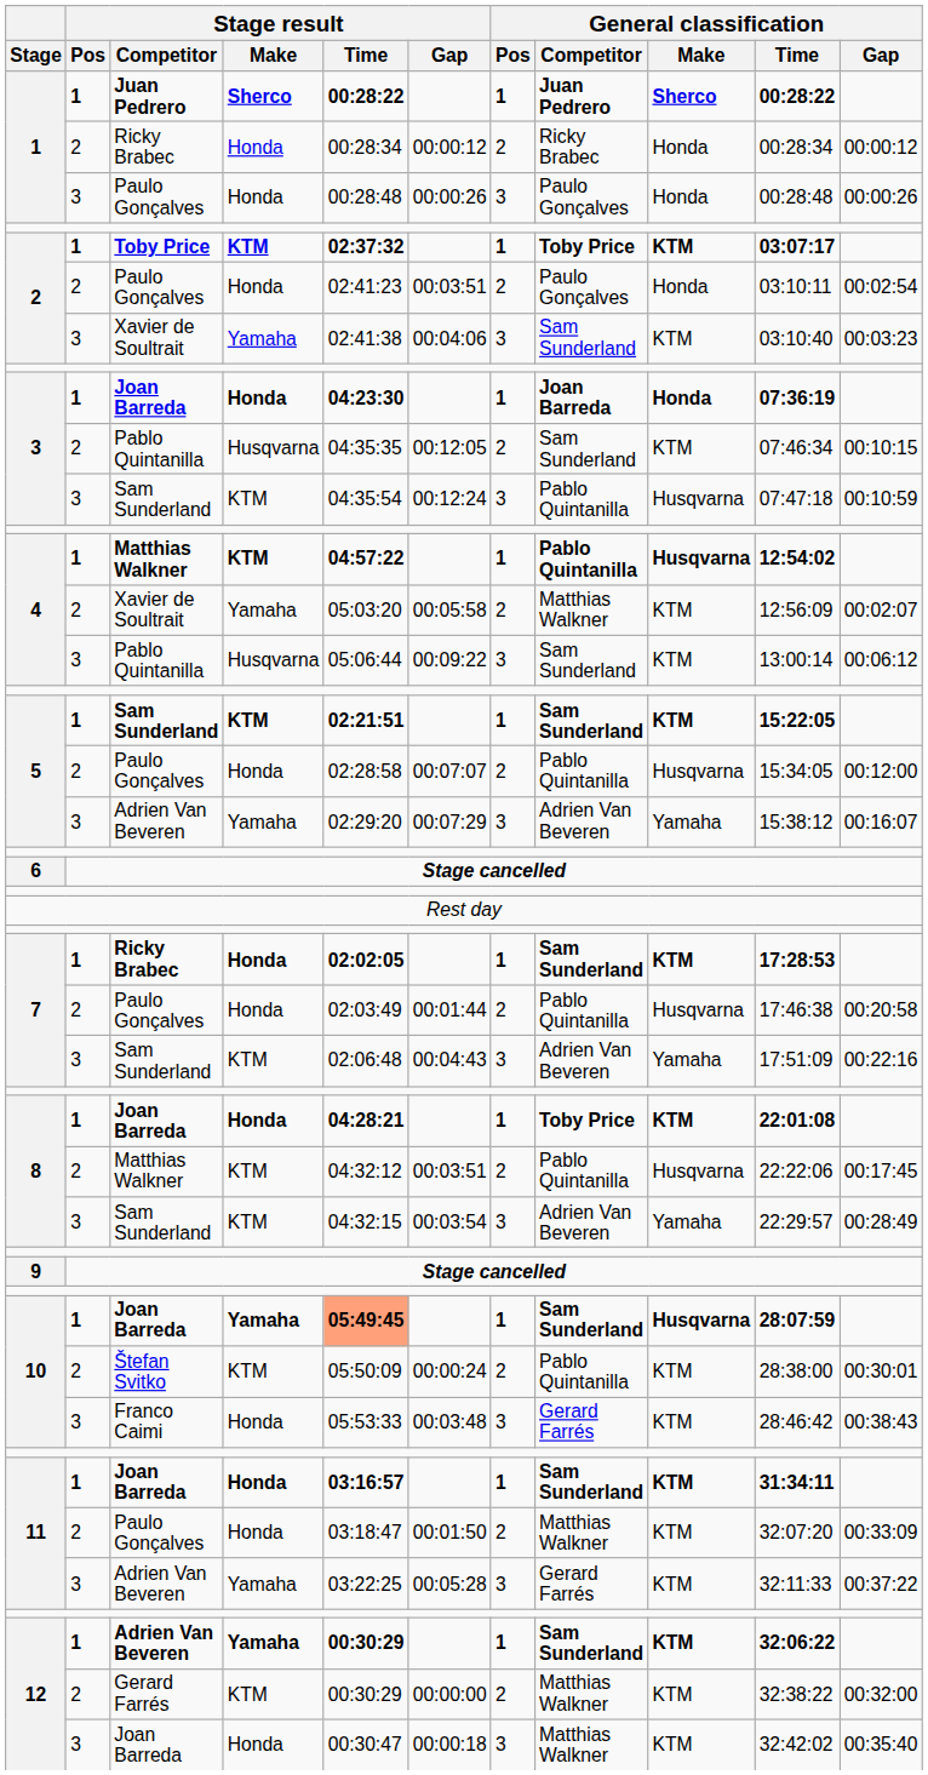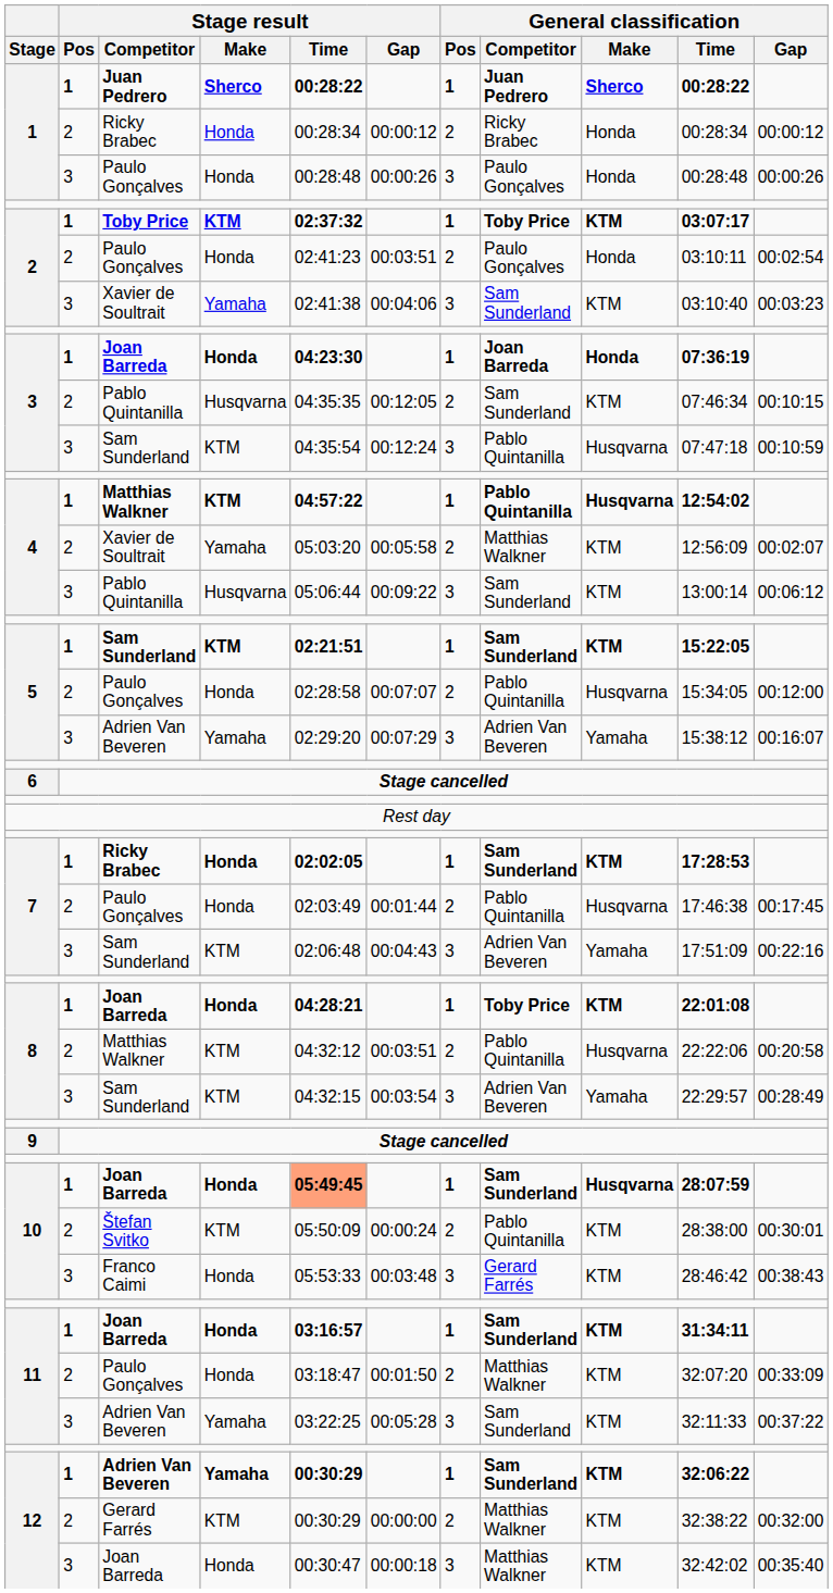 <table class="wikitable" style="font-size:85%">
 <tr>
 <th></th>
 <th colspan=5><big>Stage result </big></th>
 <th colspan=5><big>General classification</big></th>
 </tr>
 <tr>
 <th width="40px">Stage</th>
 <th width="30px">Pos</th>
 <th width="200px">Competitor</th>
 <th width="70px">Make</th>
 <th width="40px">Time</th>
 <th width="40px">Gap</th>
 <th width="30px">Pos</th>
 <th width="200px">Competitor</th>
 <th width="70px">Make</th>
 <th width="40px">Time</th>
 <th width="40px">Gap</th>
 </tr>
 <tr>
 <th rowspan=3>1</th>
 <td><strong>1</strong></td>
 <td><strong> Juan Pedrero</strong></td>
 <td><strong><a href='#'>Sherco</a></strong></td>
 <td><strong>00:28:22</strong></td>
 <td></td>
 <td><strong>1</strong></td>
 <td><strong> Juan Pedrero</strong></td>
 <td><strong><a href='#'>Sherco</a></strong></td>
 <td><strong>00:28:22</strong></td>
 <td></td>
 </tr>
 <tr>
 <td>2</td>
 <td> Ricky Brabec</td>
 <td><a href='#'>Honda</a></td>
 <td>00:28:34</td>
 <td>00:00:12</td>
 <td>2</td>
 <td> Ricky Brabec</td>
 <td>Honda</td>
 <td>00:28:34</td>
 <td>00:00:12</td>
 </tr>
 <tr>
 <td>3</td>
 <td> Paulo Gonçalves</td>
 <td>Honda</td>
 <td>00:28:48</td>
 <td>00:00:26</td>
 <td>3</td>
 <td> Paulo Gonçalves</td>
 <td>Honda</td>
 <td>00:28:48</td>
 <td>00:00:26</td>
 </tr>
 <tr>
 <td colspan=11></td>
 </tr>
 <tr>
 <th rowspan=3>2</th>
 <td><strong>1</strong></td>
 <td><strong> <a href='#'>Toby Price</a></strong></td>
 <td><strong><a href='#'>KTM</a></strong></td>
 <td><strong>02:37:32</strong></td>
 <td></td>
 <td><strong>1</strong></td>
 <td><strong> Toby Price</strong></td>
 <td><strong>KTM</strong></td>
 <td><strong>03:07:17</strong></td>
 <td></td>
 </tr>
 <tr>
 <td>2</td>
 <td> Paulo Gonçalves</td>
 <td>Honda</td>
 <td>02:41:23</td>
 <td>00:03:51</td>
 <td>2</td>
 <td> Paulo Gonçalves</td>
 <td>Honda</td>
 <td>03:10:11</td>
 <td>00:02:54</td>
 </tr>
 <tr>
 <td>3</td>
 <td> Xavier de Soultrait</td>
 <td><a href='#'>Yamaha</a></td>
 <td>02:41:38</td>
 <td>00:04:06</td>
 <td>3</td>
 <td> <a href='#'>Sam Sunderland</a></td>
 <td>KTM</td>
 <td>03:10:40</td>
 <td>00:03:23</td>
 </tr>
 <tr>
 <td colspan=11></td>
 </tr>
 <tr>
 <th rowspan=3>3</th>
 <td><strong>1</strong></td>
 <td><strong> <a href='#'>Joan Barreda</a></strong></td>
 <td><strong>Honda</strong></td>
 <td><strong>04:23:30</strong></td>
 <td></td>
 <td><strong>1</strong></td>
 <td><strong> Joan Barreda</strong></td>
 <td><strong>Honda</strong></td>
 <td><strong>07:36:19</strong></td>
 <td></td>
 </tr>
 <tr>
 <td>2</td>
 <td> Pablo Quintanilla</td>
 <td>Husqvarna</td>
 <td>04:35:35</td>
 <td>00:12:05</td>
 <td>2</td>
 <td> Sam Sunderland</td>
 <td>KTM</td>
 <td>07:46:34</td>
 <td>00:10:15</td>
 </tr>
 <tr>
 <td>3</td>
 <td> Sam Sunderland</td>
 <td>KTM</td>
 <td>04:35:54</td>
 <td>00:12:24</td>
 <td>3</td>
 <td> Pablo Quintanilla</td>
 <td>Husqvarna</td>
 <td>07:47:18</td>
 <td>00:10:59</td>
 </tr>
 <tr>
 <td colspan=11></td>
 </tr>
 <tr>
 <th rowspan=3>4</th>
 <td><strong>1</strong></td>
 <td><strong> Matthias Walkner</strong></td>
 <td><strong>KTM</strong></td>
 <td><strong>04:57:22</strong></td>
 <td></td>
 <td><strong>1</strong></td>
 <td><strong> Pablo Quintanilla</strong></td>
 <td><strong>Husqvarna</strong></td>
 <td><strong>12:54:02</strong></td>
 <td></td>
 </tr>
 <tr>
 <td>2</td>
 <td> Xavier de Soultrait</td>
 <td>Yamaha</td>
 <td>05:03:20</td>
 <td>00:05:58</td>
 <td>2</td>
 <td> Matthias Walkner</td>
 <td>KTM</td>
 <td>12:56:09</td>
 <td>00:02:07</td>
 </tr>
 <tr>
 <td>3</td>
 <td> Pablo Quintanilla</td>
 <td>Husqvarna</td>
 <td>05:06:44</td>
 <td>00:09:22</td>
 <td>3</td>
 <td> Sam Sunderland</td>
 <td>KTM</td>
 <td>13:00:14</td>
 <td>00:06:12</td>
 </tr>
 <tr>
 <td colspan=11></td>
 </tr>
 <tr>
 <th rowspan=3>5</th>
 <td><strong>1</strong></td>
 <td><strong> Sam Sunderland</strong></td>
 <td><strong>KTM</strong></td>
 <td><strong>02:21:51</strong></td>
 <td></td>
 <td><strong>1</strong></td>
 <td><strong> Sam Sunderland</strong></td>
 <td><strong>KTM</strong></td>
 <td><strong>15:22:05</strong></td>
 <td></td>
 </tr>
 <tr>
 <td>2</td>
 <td> Paulo Gonçalves</td>
 <td>Honda</td>
 <td>02:28:58</td>
 <td>00:07:07</td>
 <td>2</td>
 <td> Pablo Quintanilla</td>
 <td>Husqvarna</td>
 <td>15:34:05</td>
 <td>00:12:00</td>
 </tr>
 <tr>
 <td>3</td>
 <td> Adrien Van Beveren</td>
 <td>Yamaha</td>
 <td>02:29:20</td>
 <td>00:07:29</td>
 <td>3</td>
 <td> Adrien Van Beveren</td>
 <td>Yamaha</td>
 <td>15:38:12</td>
 <td>00:16:07</td>
 </tr>
 <tr>
 <td colspan=11></td>
 </tr>
 <tr>
 <th>6</th>
 <td colspan=10 style="text-align:center;"><strong><em>Stage cancelled</em></strong></td>
 </tr>
 <tr>
 <td colspan=11></td>
 </tr>
 <tr>
 <td colspan=11 style="text-align:center;"><em>Rest day</em></td>
 </tr>
 <tr>
 <td colspan=11></td>
 </tr>
 <tr>
 <th rowspan=3>7</th>
 <td><strong>1</strong></td>
 <td><strong> Ricky Brabec</strong></td>
 <td><strong>Honda</strong></td>
 <td><strong>02:02:05</strong></td>
 <td></td>
 <td><strong>1</strong></td>
 <td><strong> Sam Sunderland</strong></td>
 <td><strong>KTM</strong></td>
 <td><strong>17:28:53</strong></td>
 <td></td>
 </tr>
 <tr>
 <td>2</td>
 <td> Paulo Gonçalves</td>
 <td>Honda</td>
 <td>02:03:49</td>
 <td>00:01:44</td>
 <td>2</td>
 <td> Pablo Quintanilla</td>
 <td>Husqvarna</td>
 <td>17:46:38</td>
-<td>00:20:58</td>
+<td>00:17:45</td>
 </tr>
 <tr>
 <td>3</td>
 <td> Sam Sunderland</td>
 <td>KTM</td>
 <td>02:06:48</td>
 <td>00:04:43</td>
 <td>3</td>
 <td> Adrien Van Beveren</td>
 <td>Yamaha</td>
 <td>17:51:09</td>
 <td>00:22:16</td>
 </tr>
 <tr>
 <td colspan=11></td>
 </tr>
 <tr>
 <th rowspan=3>8</th>
 <td><strong>1</strong></td>
 <td><strong> Joan Barreda</strong></td>
 <td><strong>Honda</strong></td>
 <td><strong>04:28:21</strong></td>
 <td></td>
 <td><strong>1</strong></td>
 <td><strong> Toby Price</strong></td>
 <td><strong>KTM</strong></td>
 <td><strong>22:01:08</strong></td>
 <td></td>
 </tr>
 <tr>
 <td>2</td>
 <td> Matthias Walkner</td>
 <td>KTM</td>
 <td>04:32:12</td>
 <td>00:03:51</td>
 <td>2</td>
 <td> Pablo Quintanilla</td>
 <td>Husqvarna</td>
 <td>22:22:06</td>
-<td>00:17:45</td>
+<td>00:20:58</td>
 </tr>
 <tr>
 <td>3</td>
 <td> Sam Sunderland</td>
 <td>KTM</td>
 <td>04:32:15</td>
 <td>00:03:54</td>
 <td>3</td>
 <td> Adrien Van Beveren</td>
 <td>Yamaha</td>
 <td>22:29:57</td>
 <td>00:28:49</td>
 </tr>
 <tr>
 <td colspan=11></td>
 </tr>
 <tr>
 <th>9</th>
 <td colspan=10 style="text-align:center;"><strong><em>Stage cancelled</em></strong></td>
 </tr>
 <tr>
 <td colspan=11></td>
 </tr>
 <tr>
 <th rowspan=3>10</th>
 <td><strong>1</strong></td>
 <td><strong> Joan Barreda</strong></td>
-<td><strong>Yamaha</strong></td>
+<td><strong>Honda</strong></td>
 <td style="background: lightsalmon;"><strong>05:49:45</strong></td>
 <td></td>
 <td><strong>1</strong></td>
 <td><strong> Sam Sunderland</strong></td>
 <td><strong>Husqvarna</strong></td>
 <td><strong>28:07:59</strong></td>
 <td></td>
 </tr>
 <tr>
 <td>2</td>
 <td> <a href='#'>Štefan Svitko</a></td>
 <td>KTM</td>
 <td>05:50:09</td>
 <td>00:00:24</td>
 <td>2</td>
 <td> Pablo Quintanilla</td>
 <td>KTM</td>
 <td>28:38:00</td>
 <td>00:30:01</td>
 </tr>
 <tr>
 <td>3</td>
 <td> Franco Caimi</td>
 <td>Honda</td>
 <td>05:53:33</td>
 <td>00:03:48</td>
 <td>3</td>
 <td> <a href='#'>Gerard Farrés</a></td>
 <td>KTM</td>
 <td>28:46:42</td>
 <td>00:38:43</td>
 </tr>
 <tr>
 <td colspan=11></td>
 </tr>
 <tr>
 <th rowspan=3>11</th>
 <td><strong>1</strong></td>
 <td><strong> Joan Barreda</strong></td>
 <td><strong>Honda</strong></td>
 <td><strong>03:16:57</strong></td>
 <td></td>
 <td><strong>1</strong></td>
 <td><strong> Sam Sunderland</strong></td>
 <td><strong>KTM</strong></td>
 <td><strong>31:34:11</strong></td>
 <td></td>
 </tr>
 <tr>
 <td>2</td>
 <td> Paulo Gonçalves</td>
 <td>Honda</td>
 <td>03:18:47</td>
 <td>00:01:50</td>
 <td>2</td>
 <td> Matthias Walkner</td>
 <td>KTM</td>
 <td>32:07:20</td>
 <td>00:33:09</td>
 </tr>
 <tr>
 <td>3</td>
 <td> Adrien Van Beveren</td>
 <td>Yamaha</td>
 <td>03:22:25</td>
 <td>00:05:28</td>
 <td>3</td>
-<td> Gerard Farrés</td>
+<td> Sam Sunderland</td>
 <td>KTM</td>
 <td>32:11:33</td>
 <td>00:37:22</td>
 </tr>
 <tr>
 <td colspan=11></td>
 </tr>
 <tr>
 <th rowspan=3>12</th>
 <td><strong>1</strong></td>
 <td><strong> Adrien Van Beveren</strong></td>
 <td><strong>Yamaha</strong></td>
 <td><strong>00:30:29</strong></td>
 <td></td>
 <td><strong>1</strong></td>
 <td><strong> Sam Sunderland</strong></td>
 <td><strong>KTM</strong></td>
 <td><strong>32:06:22</strong></td>
 <td></td>
 </tr>
 <tr>
 <td>2</td>
 <td> Gerard Farrés</td>
 <td>KTM</td>
 <td>00:30:29</td>
 <td>00:00:00</td>
 <td>2</td>
 <td> Matthias Walkner</td>
 <td>KTM</td>
 <td>32:38:22</td>
 <td>00:32:00</td>
 </tr>
 <tr>
 <td>3</td>
 <td> Joan Barreda</td>
 <td>Honda</td>
 <td>00:30:47</td>
 <td>00:00:18</td>
 <td>3</td>
 <td> Matthias Walkner</td>
 <td>KTM</td>
 <td>32:42:02</td>
 <td>00:35:40</td>
 </tr>
 </table>
